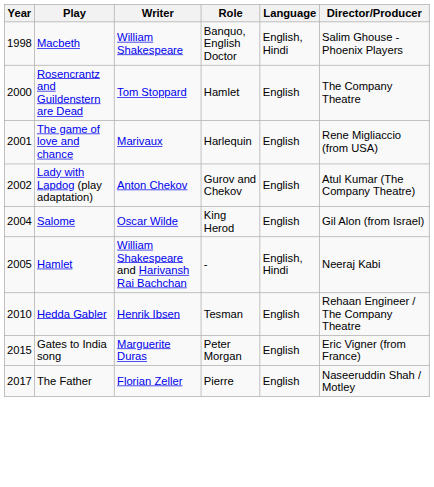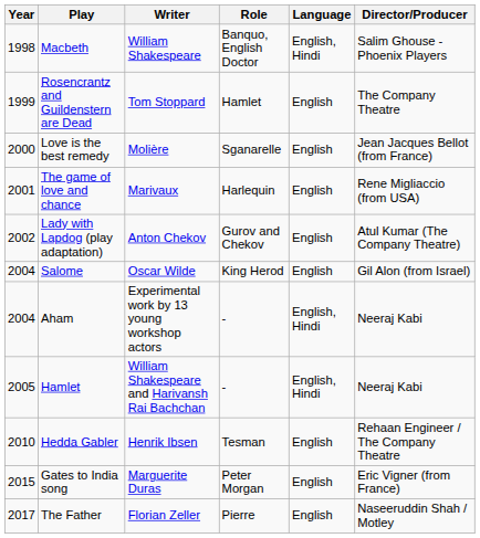 <table class="wikitable">
 <tr>
 <th>Year</th>
 <th>Play</th>
 <th>Writer</th>
 <th>Role</th>
 <th>Language</th>
 <th>Director/Producer</th>
 </tr>
 <tr>
 <td>1998</td>
 <td><a href='#'>Macbeth</a></td>
 <td><a href='#'>William Shakespeare</a></td>
 <td>Banquo, English Doctor</td>
 <td>English, Hindi</td>
 <td>Salim Ghouse - Phoenix Players</td>
 </tr>
 <tr>
-<td>2000</td>
+<td>1999</td>
 <td><a href='#'>Rosencrantz and Guildenstern are Dead</a></td>
 <td><a href='#'>Tom Stoppard</a></td>
 <td>Hamlet</td>
 <td>English</td>
 <td>The Company Theatre</td>
+</tr>
+<tr>
+<td>2000</td>
+<td>Love is the best remedy</td>
+<td><a href='#'>Molière</a></td>
+<td>Sganarelle</td>
+<td>English</td>
+<td>Jean Jacques Bellot (from France)</td>
 </tr>
 <tr>
 <td>2001</td>
 <td><a href='#'>The game of love and chance</a></td>
 <td><a href='#'>Marivaux</a></td>
 <td>Harlequin</td>
 <td>English</td>
 <td>Rene Migliaccio (from USA)</td>
 </tr>
 <tr>
 <td>2002</td>
 <td><a href='#'>Lady with Lapdog</a> (play adaptation)</td>
 <td><a href='#'>Anton Chekov</a></td>
 <td>Gurov and Chekov</td>
 <td>English</td>
 <td>Atul Kumar (The Company Theatre)</td>
 </tr>
 <tr>
 <td>2004</td>
 <td><a href='#'>Salome</a></td>
 <td><a href='#'>Oscar Wilde</a></td>
 <td>King Herod</td>
 <td>English</td>
 <td>Gil Alon (from Israel)</td>
+</tr>
+<tr>
+<td>2004</td>
+<td>Aham</td>
+<td>Experimental work by 13 young workshop actors</td>
+<td>-</td>
+<td>English, Hindi</td>
+<td>Neeraj Kabi</td>
 </tr>
 <tr>
 <td>2005</td>
 <td><a href='#'>Hamlet</a></td>
 <td><a href='#'>William Shakespeare</a> and <a href='#'>Harivansh Rai Bachchan</a></td>
 <td>-</td>
 <td>English, Hindi</td>
 <td>Neeraj Kabi</td>
 </tr>
 <tr>
 <td>2010</td>
 <td><a href='#'>Hedda Gabler</a></td>
 <td><a href='#'>Henrik Ibsen</a></td>
 <td>Tesman</td>
 <td>English</td>
 <td>Rehaan Engineer / The Company Theatre</td>
 </tr>
 <tr>
 <td>2015</td>
 <td>Gates to India song</td>
 <td><a href='#'>Marguerite Duras</a></td>
 <td>Peter Morgan</td>
 <td>English</td>
 <td>Eric Vigner (from France)</td>
 </tr>
 <tr>
 <td>2017</td>
 <td>The Father</td>
 <td><a href='#'>Florian Zeller</a></td>
 <td>Pierre</td>
 <td>English</td>
 <td>Naseeruddin Shah / Motley</td>
 </tr>
 </table>
